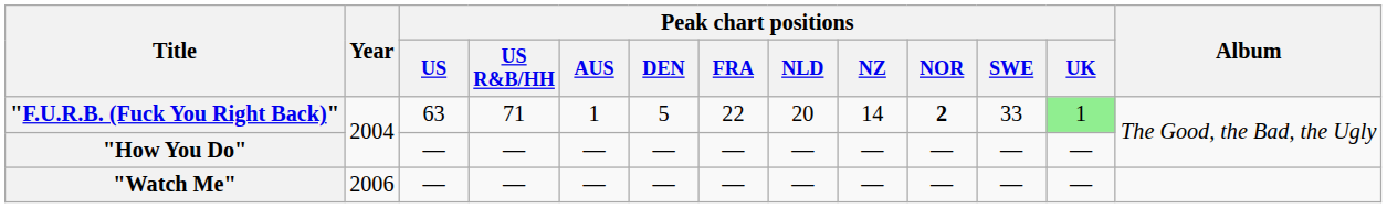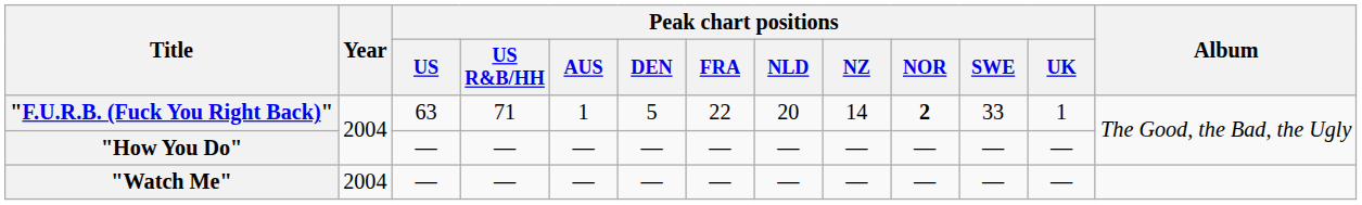 <table class="wikitable plainrowheaders" style="text-align:center">
 <tr>
 <th scope="col" rowspan="2">Title</th>
 <th scope="col" rowspan="2">Year</th>
 <th scope="col" colspan="10">Peak chart positions</th>
 <th scope="col" rowspan="2">Album</th>
 </tr>
 <tr>
 <th scope="col" style="width:3em;font-size:90%"><a href='#'>US</a><br></th>
 <th scope="col" style="width:3em;font-size:90%"><a href='#'>US R&B/HH</a><br></th>
 <th scope="col" style="width:3em;font-size:90%"><a href='#'>AUS</a><br></th>
 <th scope="col" style="width:3em;font-size:90%"><a href='#'>DEN</a><br></th>
 <th scope="col" style="width:3em;font-size:90%"><a href='#'>FRA</a><br></th>
 <th scope="col" style="width:3em;font-size:90%"><a href='#'>NLD</a><br></th>
 <th scope="col" style="width:3em;font-size:90%"><a href='#'>NZ</a><br></th>
 <th scope="col" style="width:3em;font-size:90%"><a href='#'>NOR</a><br></th>
 <th scope="col" style="width:3em;font-size:90%"><a href='#'>SWE</a><br></th>
 <th scope="col" style="width:3em;font-size:90%"><a href='#'>UK</a><br></th>
 </tr>
 <tr>
 <th scope="row">"<a href='#'>F.U.R.B. (Fuck You Right Back)</a>"</th>
 <td rowspan="2">2004</td>
 <td>63</td>
 <td>71</td>
 <td>1</td>
 <td>5</td>
 <td>22</td>
 <td>20</td>
 <td>14</td>
 <td><strong>2</strong></td>
 <td>33</td>
-<td style="background: lightgreen;">1</td>
+<td>1</td>
 <td rowspan="2"><em>The Good, the Bad, the Ugly</em></td>
 </tr>
 <tr>
 <th scope="row">"How You Do"</th>
 <td>—</td>
 <td>—</td>
 <td>—</td>
 <td>—</td>
 <td>—</td>
 <td>—</td>
 <td>—</td>
 <td>—</td>
 <td>—</td>
 <td>—</td>
 </tr>
 <tr>
 <th scope="row">"Watch Me"</th>
-<td>2006</td>
+<td>2004</td>
 <td>—</td>
 <td>—</td>
 <td>—</td>
 <td>—</td>
 <td>—</td>
 <td>—</td>
 <td>—</td>
 <td>—</td>
 <td>—</td>
 <td>—</td>
 <td></td>
 </tr>
 </table>
